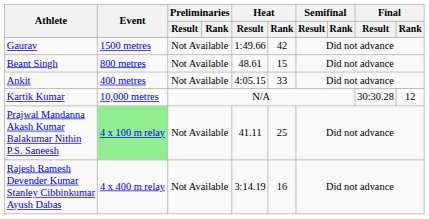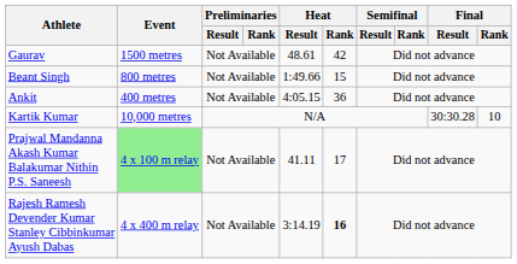 <table class="wikitable" style="font-size:90%">
 <tr>
 <th rowspan="2">Athlete</th>
 <th rowspan="2">Event</th>
 <th colspan="2">Preliminaries</th>
 <th colspan="2">Heat</th>
 <th colspan="2">Semifinal</th>
 <th colspan="2">Final</th>
 </tr>
 <tr style="font-size:95%">
 <th>Result</th>
 <th>Rank</th>
 <th>Result</th>
 <th>Rank</th>
 <th>Result</th>
 <th>Rank</th>
 <th>Result</th>
 <th>Rank</th>
 </tr>
 <tr style="text-align:center">
 <td style="text-align:left"><a href='#'>Gaurav</a></td>
 <td style="text-align:left"><a href='#'>1500 metres</a></td>
 <td colspan="2">Not Available</td>
-<td>1:49.66</td>
+<td>48.61</td>
 <td>42</td>
 <td colspan="4">Did not advance</td>
 </tr>
 <tr style="text-align:center">
 <td style="text-align:left"><a href='#'>Beant Singh</a></td>
 <td style="text-align:left"><a href='#'>800 metres</a></td>
 <td colspan="2">Not Available</td>
-<td>48.61</td>
+<td>1:49.66</td>
 <td>15</td>
 <td colspan="4">Did not advance</td>
 </tr>
 <tr style="text-align:center">
 <td style="text-align:left"><a href='#'>Ankit</a></td>
 <td style="text-align:left"><a href='#'>400 metres</a></td>
 <td colspan="2">Not Available</td>
 <td>4:05.15</td>
-<td>33</td>
+<td>36</td>
 <td colspan="4">Did not advance</td>
 </tr>
 <tr style="text-align:center">
 <td style="text-align:left"><a href='#'>Kartik Kumar</a></td>
 <td style="text-align:left"><a href='#'>10,000 metres</a></td>
 <td colspan="6">N/A</td>
 <td>30:30.28</td>
-<td>12</td>
+<td>10</td>
 </tr>
 <tr style="text-align:center">
 <td style="text-align:left"><a href='#'>Prajwal Mandanna</a><br><a href='#'>Akash Kumar</a><br><a href='#'>Balakumar Nithin</a><br><a href='#'>P.S. Saneesh</a></td>
 <td style="background: lightgreen; text-align:left"><a href='#'>4 x 100 m relay</a></td>
 <td colspan="2">Not Available</td>
 <td>41.11</td>
-<td>25</td>
+<td>17</td>
 <td colspan="4">Did not advance</td>
 </tr>
 <tr style="text-align:center">
 <td style="text-align:left"><a href='#'>Rajesh Ramesh</a><br><a href='#'>Devender Kumar</a><br><a href='#'>Stanley Cibbinkumar</a><br><a href='#'>Ayush Dabas</a></td>
 <td style="text-align:left"><a href='#'>4 x 400 m relay</a></td>
 <td colspan="2">Not Available</td>
 <td>3:14.19</td>
-<td>16</td>
+<td><strong>16</strong></td>
 <td colspan="4">Did not advance</td>
 </tr>
 </table>
